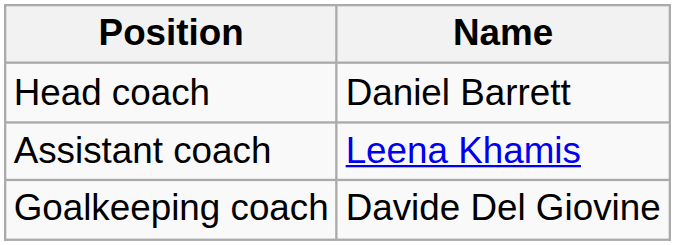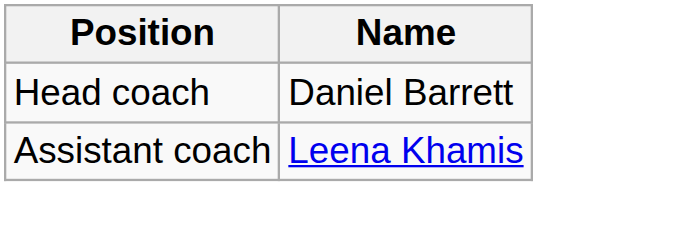 <table class="wikitable">
 <tr>
 <th>Position</th>
 <th>Name</th>
 </tr>
 <tr>
 <td>Head coach</td>
 <td> Daniel Barrett</td>
 </tr>
 <tr>
 <td>Assistant coach</td>
 <td> <a href='#'>Leena Khamis</a></td>
 </tr>
-<tr>
-<td>Goalkeeping coach</td>
-<td> Davide Del Giovine</td>
-</tr>
 </table>
